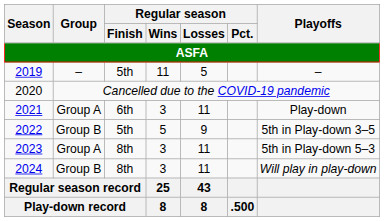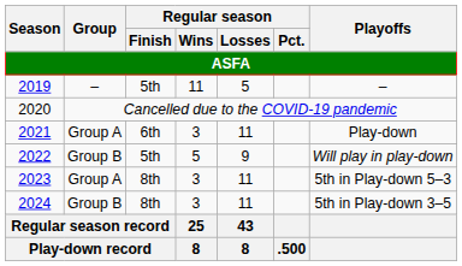 <table class="wikitable" style="font-size:95%; text-align:center">
 <tr>
 <th rowspan="2">Season</th>
 <th rowspan="2">Group</th>
 <th colspan="4">Regular season</th>
 <th rowspan="2">Playoffs</th>
 </tr>
 <tr>
 <th>Finish</th>
 <th>Wins</th>
 <th>Losses</th>
 <th>Pct.</th>
 </tr>
 <tr>
 <td colspan="8" style="background:green; border:1.5px solid red; color:white;"><strong>ASFA</strong></td>
 </tr>
 <tr>
 <td><a href='#'>2019</a></td>
 <td>–</td>
 <td>5th</td>
 <td>11</td>
 <td>5</td>
 <td></td>
 <td>–</td>
 </tr>
 <tr>
 <td>2020</td>
 <td colspan="6"><em>Cancelled due to the <a href='#'>COVID-19 pandemic</a></em></td>
 </tr>
 <tr>
 <td><a href='#'>2021</a></td>
 <td>Group A</td>
 <td>6th</td>
 <td>3</td>
 <td>11</td>
 <td></td>
 <td>Play-down</td>
 </tr>
 <tr>
 <td><a href='#'>2022</a></td>
 <td>Group B</td>
 <td>5th</td>
 <td>5</td>
 <td>9</td>
 <td></td>
-<td>5th in Play-down 3–5</td>
+<td align="left"><em>Will play in play-down</em></td>
 </tr>
 <tr>
 <td><a href='#'>2023</a></td>
 <td>Group A</td>
 <td>8th</td>
 <td>3</td>
 <td>11</td>
 <td></td>
 <td>5th in Play-down 5–3</td>
 </tr>
 <tr>
 <td><a href='#'>2024</a></td>
 <td>Group B</td>
 <td>8th</td>
 <td>3</td>
 <td>11</td>
 <td></td>
-<td align="left"><em>Will play in play-down</em></td>
+<td>5th in Play-down 3–5</td>
 </tr>
 <tr>
 <th colspan="3">Regular season record</th>
 <th>25</th>
 <th>43</th>
 <th></th>
 <th colspan="2"></th>
 </tr>
 <tr>
 <th colspan="3">Play-down record</th>
 <th>8</th>
 <th>8</th>
 <th>.500</th>
 <th colspan="2"></th>
 </tr>
 </table>
